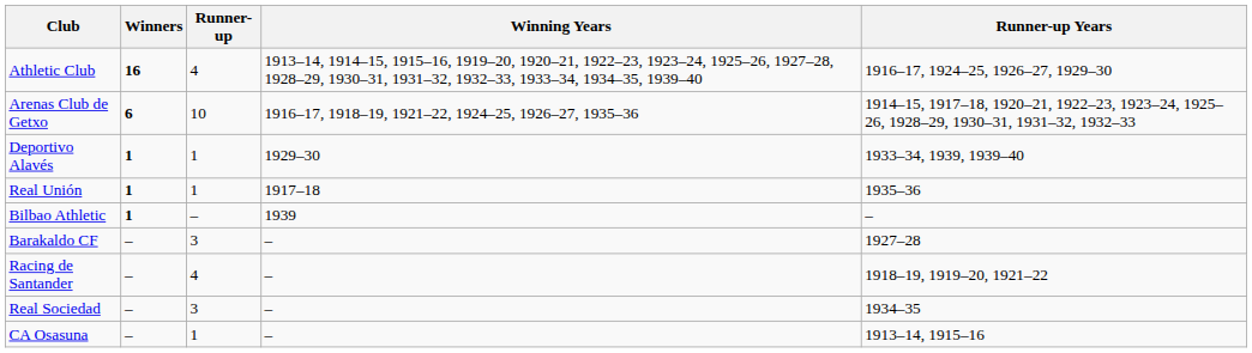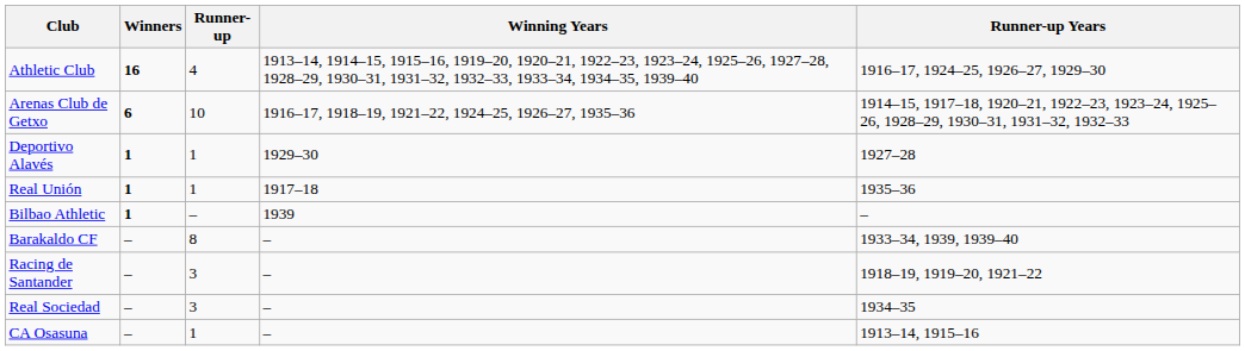 <table class = wikitable>
 <tr>
 <th>Club</th>
 <th>Winners</th>
 <th>Runner-up</th>
 <th>Winning Years</th>
 <th>Runner-up Years</th>
 </tr>
 <tr>
 <td><a href='#'>Athletic Club</a></td>
 <td><strong>16</strong></td>
 <td>4</td>
 <td>1913–14, 1914–15, 1915–16, 1919–20, 1920–21, 1922–23, 1923–24, 1925–26, 1927–28, 1928–29, 1930–31, 1931–32, 1932–33, 1933–34, 1934–35, 1939–40</td>
 <td>1916–17, 1924–25, 1926–27, 1929–30</td>
 </tr>
 <tr>
 <td><a href='#'>Arenas Club de Getxo</a></td>
 <td><strong>6</strong></td>
 <td>10</td>
 <td>1916–17, 1918–19, 1921–22, 1924–25, 1926–27, 1935–36</td>
 <td>1914–15, 1917–18, 1920–21, 1922–23, 1923–24, 1925–26, 1928–29, 1930–31, 1931–32, 1932–33</td>
 </tr>
 <tr>
 <td><a href='#'>Deportivo Alavés</a></td>
 <td><strong>1</strong></td>
 <td>1</td>
 <td>1929–30</td>
-<td>1933–34, 1939, 1939–40</td>
+<td>1927–28</td>
 </tr>
 <tr>
 <td><a href='#'>Real Unión</a></td>
 <td><strong>1</strong></td>
 <td>1</td>
 <td>1917–18</td>
 <td>1935–36</td>
 </tr>
 <tr>
 <td><a href='#'>Bilbao Athletic</a></td>
 <td><strong>1</strong></td>
 <td>–</td>
 <td>1939</td>
 <td>–</td>
 </tr>
 <tr>
 <td><a href='#'>Barakaldo CF</a></td>
 <td>–</td>
-<td>3</td>
+<td>8</td>
 <td>–</td>
-<td>1927–28</td>
+<td>1933–34, 1939, 1939–40</td>
 </tr>
 <tr>
 <td><a href='#'>Racing de Santander</a></td>
 <td>–</td>
-<td>4</td>
+<td>3</td>
 <td>–</td>
 <td>1918–19, 1919–20, 1921–22</td>
 </tr>
 <tr>
 <td><a href='#'>Real Sociedad</a></td>
 <td>–</td>
 <td>3</td>
 <td>–</td>
 <td>1934–35</td>
 </tr>
 <tr>
 <td><a href='#'>CA Osasuna</a></td>
 <td>–</td>
 <td>1</td>
 <td>–</td>
 <td>1913–14, 1915–16</td>
 </tr>
 </table>
